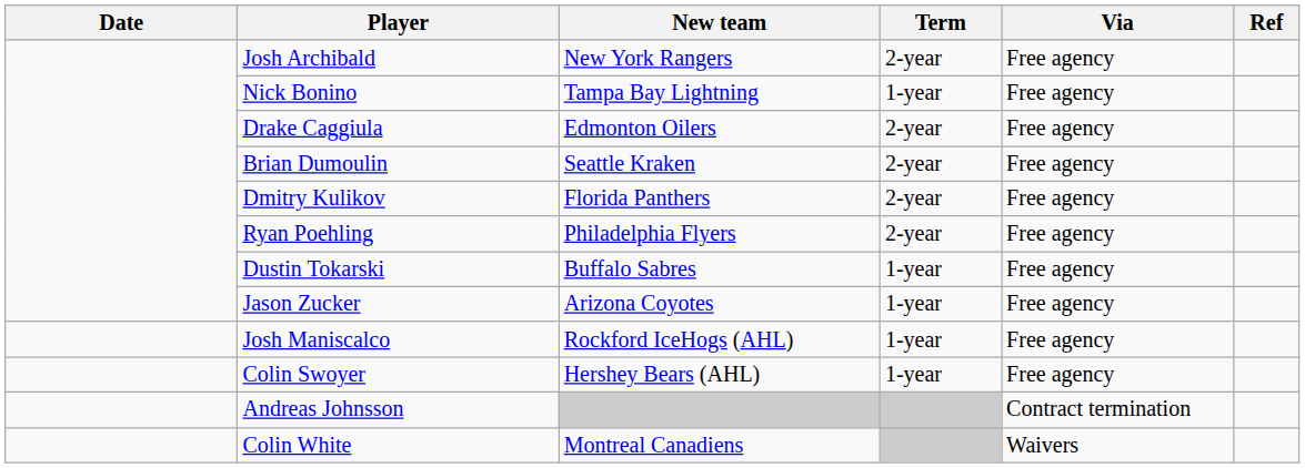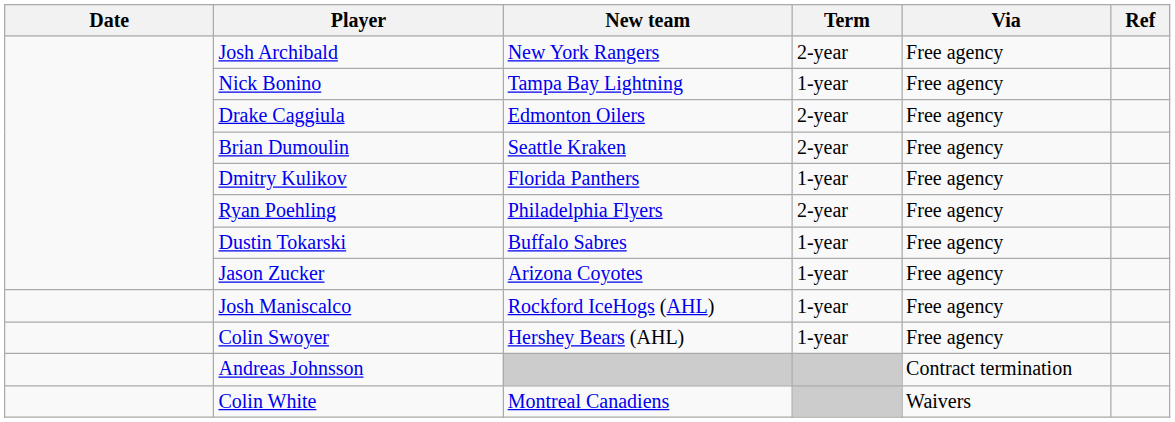 <table class="wikitable">
 <tr style="background:#ddd; text-align:center;">
 <th style="width: 10em;">Date</th>
 <th style="width: 14em;">Player</th>
 <th style="width: 14em;">New team</th>
 <th style="width: 5em;">Term</th>
 <th style="width: 10em;">Via</th>
 <th style="width: 2.5em;">Ref</th>
 </tr>
 <tr>
 <td rowspan=8></td>
 <td><a href='#'>Josh Archibald</a></td>
 <td><a href='#'>New York Rangers</a></td>
 <td>2-year</td>
 <td>Free agency</td>
 <td></td>
 </tr>
 <tr>
 <td><a href='#'>Nick Bonino</a></td>
 <td><a href='#'>Tampa Bay Lightning</a></td>
 <td>1-year</td>
 <td>Free agency</td>
 <td></td>
 </tr>
 <tr>
 <td><a href='#'>Drake Caggiula</a></td>
 <td><a href='#'>Edmonton Oilers</a></td>
 <td>2-year</td>
 <td>Free agency</td>
 <td></td>
 </tr>
 <tr>
 <td><a href='#'>Brian Dumoulin</a></td>
 <td><a href='#'>Seattle Kraken</a></td>
 <td>2-year</td>
 <td>Free agency</td>
 <td></td>
 </tr>
 <tr>
 <td><a href='#'>Dmitry Kulikov</a></td>
 <td><a href='#'>Florida Panthers</a></td>
-<td>2-year</td>
+<td>1-year</td>
 <td>Free agency</td>
 <td></td>
 </tr>
 <tr>
 <td><a href='#'>Ryan Poehling</a></td>
 <td><a href='#'>Philadelphia Flyers</a></td>
 <td>2-year</td>
 <td>Free agency</td>
 <td></td>
 </tr>
 <tr>
 <td><a href='#'>Dustin Tokarski</a></td>
 <td><a href='#'>Buffalo Sabres</a></td>
 <td>1-year</td>
 <td>Free agency</td>
 <td></td>
 </tr>
 <tr>
 <td><a href='#'>Jason Zucker</a></td>
 <td><a href='#'>Arizona Coyotes</a></td>
 <td>1-year</td>
 <td>Free agency</td>
 <td></td>
 </tr>
 <tr>
 <td></td>
 <td><a href='#'>Josh Maniscalco</a></td>
 <td><a href='#'>Rockford IceHogs</a> (<a href='#'>AHL</a>)</td>
 <td>1-year</td>
 <td>Free agency</td>
 <td></td>
 </tr>
 <tr>
 <td></td>
 <td><a href='#'>Colin Swoyer</a></td>
 <td><a href='#'>Hershey Bears</a> (AHL)</td>
 <td>1-year</td>
 <td>Free agency</td>
 <td></td>
 </tr>
 <tr>
 <td></td>
 <td><a href='#'>Andreas Johnsson</a></td>
 <td style="background:#ccc;"></td>
 <td style="background:#ccc;"></td>
 <td>Contract termination</td>
 <td></td>
 </tr>
 <tr>
 <td></td>
 <td><a href='#'>Colin White</a></td>
 <td><a href='#'>Montreal Canadiens</a></td>
 <td style="background:#ccc;"></td>
 <td>Waivers</td>
 <td></td>
 </tr>
 </table>
